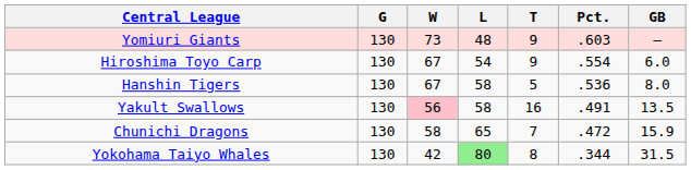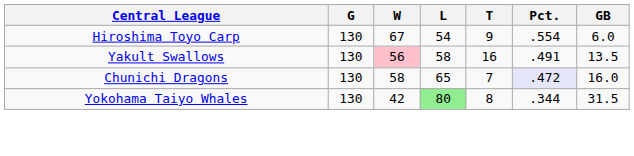 <table class="wikitable"  style="width:50%; text-align:center;">
 <tr>
 <th style="width:35%;"><a href='#'>Central League</a></th>
 <th style="width:5%;">G</th>
 <th style="width:5%;">W</th>
 <th style="width:5%;">L</th>
 <th style="width:5%;">T</th>
 <th style="width:7%;">Pct.</th>
 <th style="width:5%;">GB</th>
 </tr>
-<tr style="background:#fdd;">
-<td><a href='#'>Yomiuri Giants</a></td>
-<td>130</td>
-<td>73</td>
-<td>48</td>
-<td>9</td>
-<td>.603</td>
-<td>–</td>
-</tr>
 <tr align=center>
 <td><a href='#'>Hiroshima Toyo Carp</a></td>
 <td>130</td>
 <td>67</td>
 <td>54</td>
 <td>9</td>
 <td>.554</td>
 <td>6.0</td>
-</tr>
-<tr align=center>
-<td><a href='#'>Hanshin Tigers</a></td>
-<td>130</td>
-<td>67</td>
-<td>58</td>
-<td>5</td>
-<td>.536</td>
-<td>8.0</td>
 </tr>
 <tr align=center>
 <td><a href='#'>Yakult Swallows</a></td>
 <td>130</td>
 <td style="background: pink;">56</td>
 <td>58</td>
 <td>16</td>
 <td>.491</td>
 <td>13.5</td>
 </tr>
 <tr align=center>
 <td><a href='#'>Chunichi Dragons</a></td>
 <td>130</td>
 <td>58</td>
 <td>65</td>
 <td>7</td>
-<td>.472</td>
-<td>15.9</td>
+<td style="background: lavender;">.472</td>
+<td>16.0</td>
 </tr>
 <tr align=center>
 <td><a href='#'>Yokohama Taiyo Whales</a></td>
 <td>130</td>
 <td>42</td>
 <td style="background: lightgreen;">80</td>
 <td>8</td>
 <td>.344</td>
 <td>31.5</td>
 </tr>
 </table>
